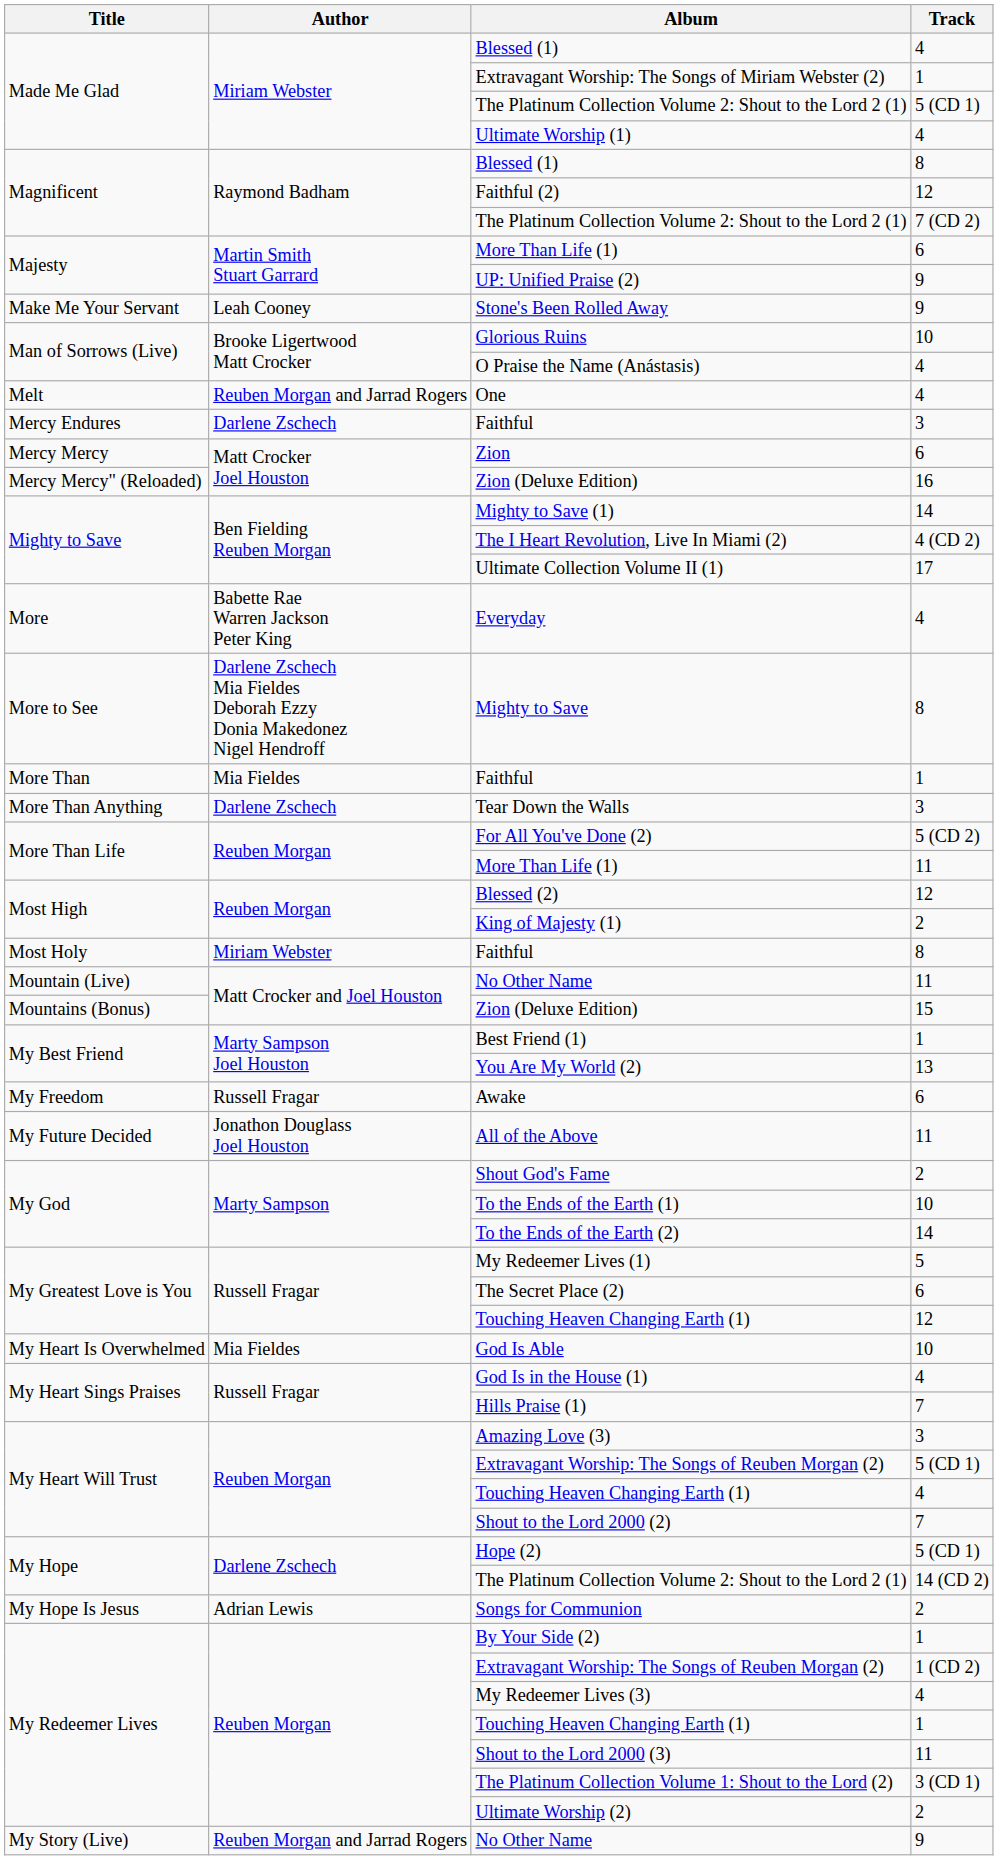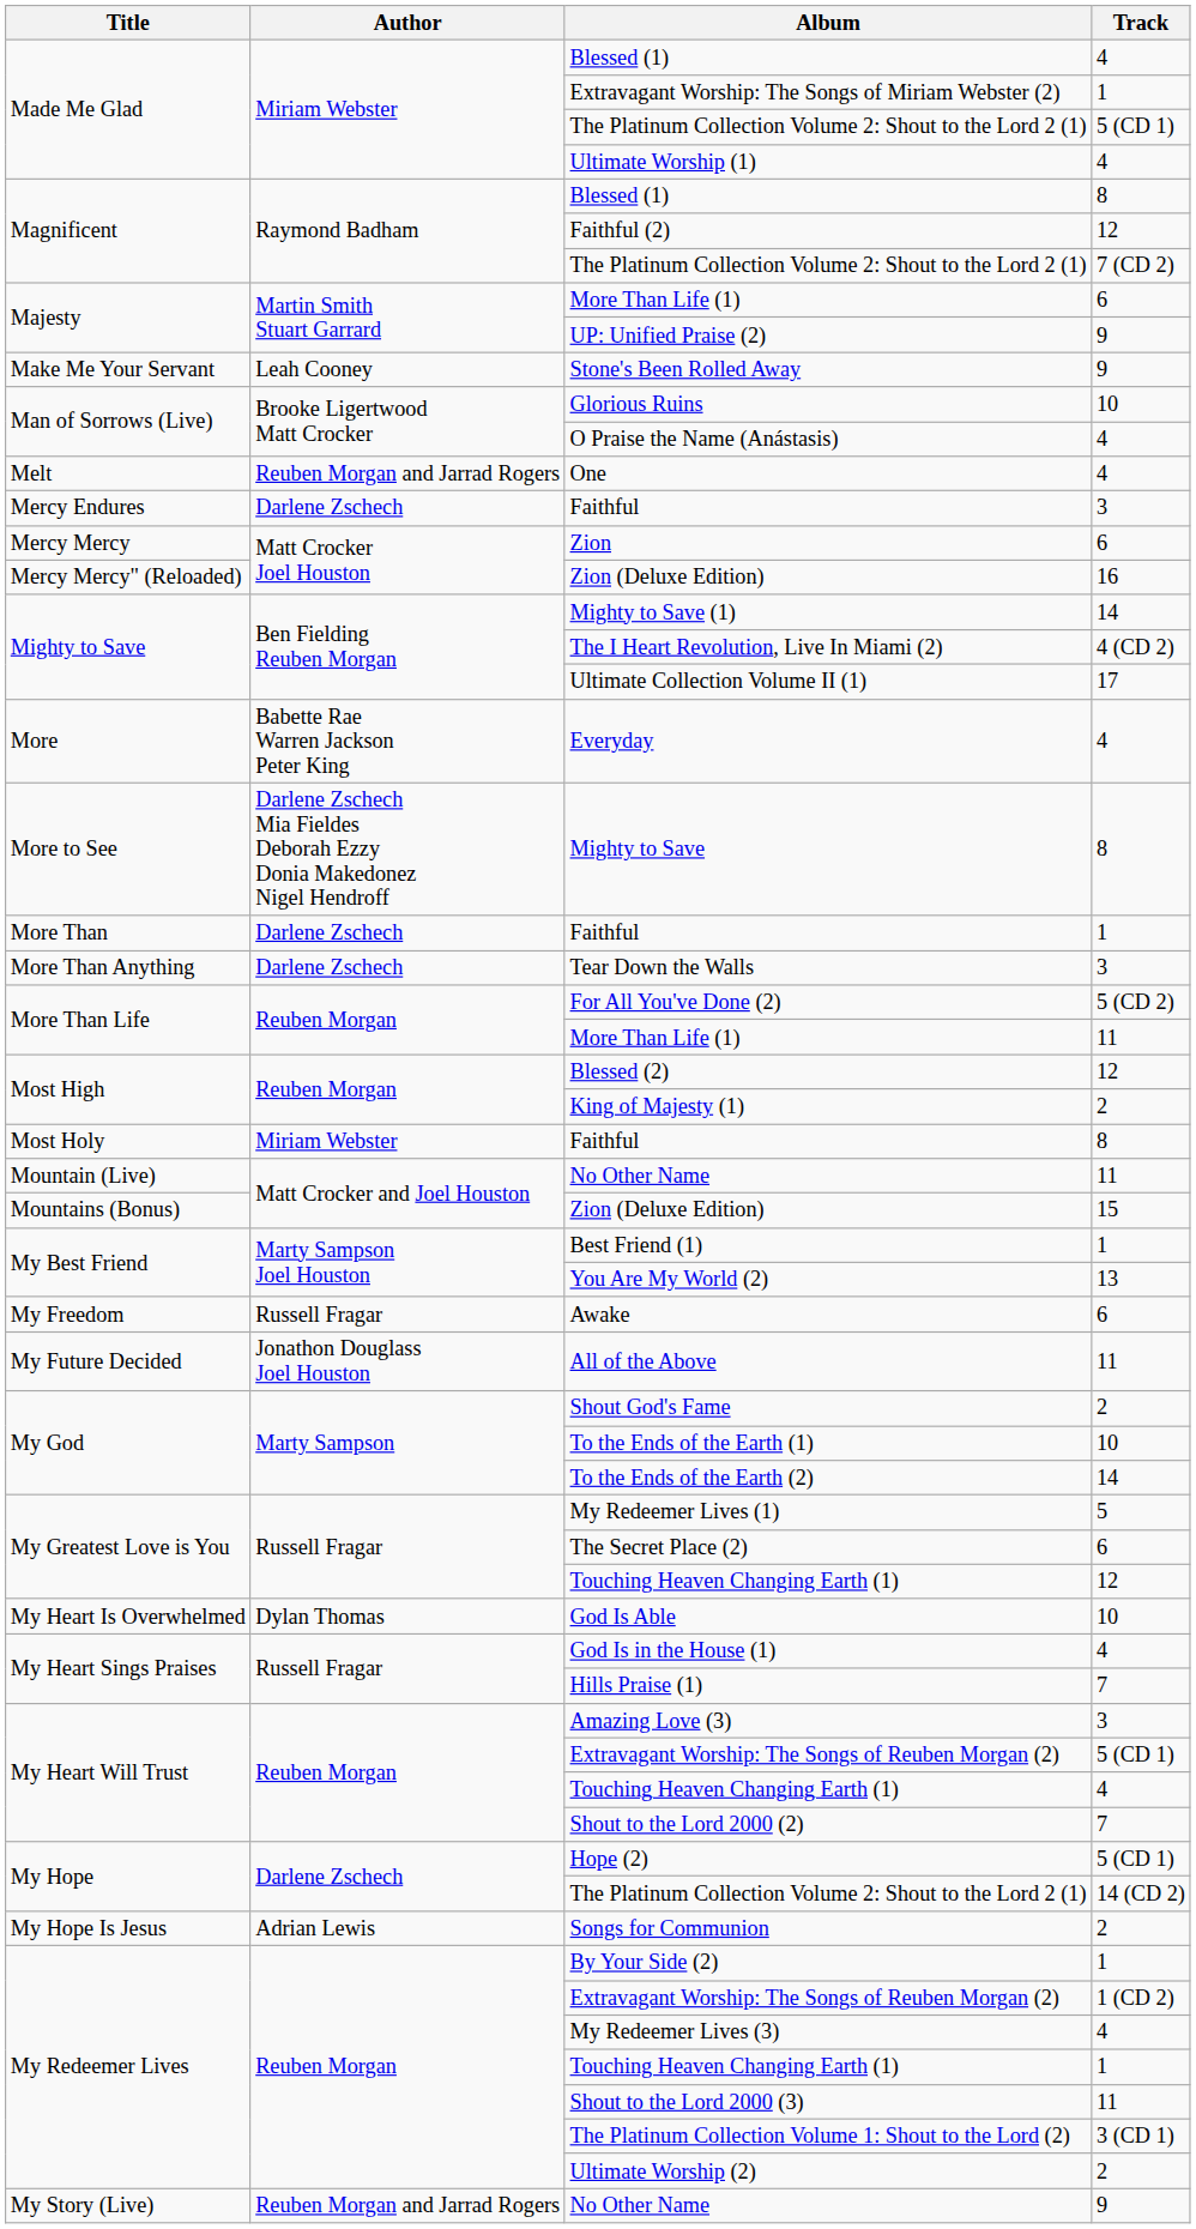 <table class="wikitable">
 <tr>
 <th>Title</th>
 <th>Author</th>
 <th>Album</th>
 <th>Track</th>
 </tr>
 <tr>
 <td rowspan="4">Made Me Glad</td>
 <td rowspan="4"><a href='#'>Miriam Webster</a></td>
 <td><a href='#'>Blessed</a> (1)</td>
 <td>4</td>
 </tr>
 <tr>
 <td>Extravagant Worship: The Songs of Miriam Webster (2)</td>
 <td>1</td>
 </tr>
 <tr>
 <td>The Platinum Collection Volume 2: Shout to the Lord 2 (1)</td>
 <td>5 (CD 1)</td>
 </tr>
 <tr>
 <td><a href='#'>Ultimate Worship</a> (1)</td>
 <td>4</td>
 </tr>
 <tr>
 <td rowspan="3">Magnificent</td>
 <td rowspan="3">Raymond Badham</td>
 <td><a href='#'>Blessed</a> (1)</td>
 <td>8</td>
 </tr>
 <tr>
 <td>Faithful (2)</td>
 <td>12</td>
 </tr>
 <tr>
 <td>The Platinum Collection Volume 2: Shout to the Lord 2 (1)</td>
 <td>7 (CD 2)</td>
 </tr>
 <tr>
 <td rowspan="2">Majesty</td>
 <td rowspan="2"><a href='#'>Martin Smith</a> <br> <a href='#'>Stuart Garrard</a></td>
 <td><a href='#'>More Than Life</a> (1)</td>
 <td>6</td>
 </tr>
 <tr>
 <td><a href='#'>UP: Unified Praise</a> (2)</td>
 <td>9</td>
 </tr>
 <tr>
 <td>Make Me Your Servant</td>
 <td>Leah Cooney</td>
 <td><a href='#'>Stone's Been Rolled Away</a></td>
 <td>9</td>
 </tr>
 <tr>
 <td rowspan="2">Man of Sorrows (Live)</td>
 <td rowspan="2">Brooke Ligertwood <br> Matt Crocker</td>
 <td><a href='#'>Glorious Ruins</a></td>
 <td>10</td>
 </tr>
 <tr>
 <td>O Praise the Name (Anástasis)</td>
 <td>4</td>
 </tr>
 <tr>
 <td>Melt</td>
 <td><a href='#'>Reuben Morgan</a> and Jarrad Rogers</td>
 <td>One</td>
 <td>4</td>
 </tr>
 <tr>
 <td>Mercy Endures</td>
 <td><a href='#'>Darlene Zschech</a></td>
 <td>Faithful</td>
 <td>3</td>
 </tr>
 <tr>
 <td>Mercy Mercy</td>
 <td rowspan="2">Matt Crocker <br> <a href='#'>Joel Houston</a></td>
 <td><a href='#'>Zion</a></td>
 <td>6</td>
 </tr>
 <tr>
 <td>Mercy Mercy" (Reloaded)</td>
 <td><a href='#'>Zion</a> (Deluxe Edition)</td>
 <td>16</td>
 </tr>
 <tr>
 <td rowspan="3"><a href='#'>Mighty to Save</a></td>
 <td rowspan="3">Ben Fielding <br> <a href='#'>Reuben Morgan</a></td>
 <td><a href='#'>Mighty to Save</a> (1)</td>
 <td>14</td>
 </tr>
 <tr>
 <td><a href='#'>The I Heart Revolution</a>, Live In Miami (2)</td>
 <td>4 (CD 2)</td>
 </tr>
 <tr>
 <td>Ultimate Collection Volume II (1)</td>
 <td>17</td>
 </tr>
 <tr>
 <td>More</td>
 <td>Babette Rae <br> Warren Jackson <br> Peter King</td>
 <td><a href='#'>Everyday</a></td>
 <td>4</td>
 </tr>
 <tr>
 <td>More to See</td>
 <td><a href='#'>Darlene Zschech</a> <br> Mia Fieldes <br> Deborah Ezzy <br> Donia Makedonez <br> Nigel Hendroff</td>
 <td><a href='#'>Mighty to Save</a></td>
 <td>8</td>
 </tr>
 <tr>
 <td>More Than</td>
-<td>Mia Fieldes</td>
+<td><a href='#'>Darlene Zschech</a></td>
 <td>Faithful</td>
 <td>1</td>
 </tr>
 <tr>
 <td>More Than Anything</td>
 <td><a href='#'>Darlene Zschech</a></td>
 <td>Tear Down the Walls</td>
 <td>3</td>
 </tr>
 <tr>
 <td rowspan="2">More Than Life</td>
 <td rowspan="2"><a href='#'>Reuben Morgan</a></td>
 <td><a href='#'>For All You've Done</a> (2)</td>
 <td>5 (CD 2)</td>
 </tr>
 <tr>
 <td><a href='#'>More Than Life</a> (1)</td>
 <td>11</td>
 </tr>
 <tr>
 <td rowspan="2">Most High</td>
 <td rowspan="2"><a href='#'>Reuben Morgan</a></td>
 <td><a href='#'>Blessed</a> (2)</td>
 <td>12</td>
 </tr>
 <tr>
 <td><a href='#'>King of Majesty</a> (1)</td>
 <td>2</td>
 </tr>
 <tr>
 <td>Most Holy</td>
 <td><a href='#'>Miriam Webster</a></td>
 <td>Faithful</td>
 <td>8</td>
 </tr>
 <tr>
 <td>Mountain (Live)</td>
 <td rowspan="2">Matt Crocker and <a href='#'>Joel Houston</a></td>
 <td><a href='#'>No Other Name</a></td>
 <td>11</td>
 </tr>
 <tr>
 <td>Mountains (Bonus)</td>
 <td><a href='#'>Zion</a> (Deluxe Edition)</td>
 <td>15</td>
 </tr>
 <tr>
 <td rowspan="2">My Best Friend</td>
 <td rowspan="2"><a href='#'>Marty Sampson</a> <br> <a href='#'>Joel Houston</a></td>
 <td>Best Friend (1)</td>
 <td>1</td>
 </tr>
 <tr>
 <td><a href='#'>You Are My World</a> (2)</td>
 <td>13</td>
 </tr>
 <tr>
 <td>My Freedom</td>
 <td>Russell Fragar</td>
 <td>Awake</td>
 <td>6</td>
 </tr>
 <tr>
 <td>My Future Decided</td>
 <td>Jonathon Douglass <br> <a href='#'>Joel Houston</a></td>
 <td><a href='#'>All of the Above</a></td>
 <td>11</td>
 </tr>
 <tr>
 <td rowspan="3">My God</td>
 <td rowspan="3"><a href='#'>Marty Sampson</a></td>
 <td><a href='#'>Shout God's Fame</a></td>
 <td>2</td>
 </tr>
 <tr>
 <td><a href='#'>To the Ends of the Earth</a> (1)</td>
 <td>10</td>
 </tr>
 <tr>
 <td><a href='#'>To the Ends of the Earth</a> (2)</td>
 <td>14</td>
 </tr>
 <tr>
 <td rowspan="3">My Greatest Love is You</td>
 <td rowspan="3">Russell Fragar</td>
 <td>My Redeemer Lives (1)</td>
 <td>5</td>
 </tr>
 <tr>
 <td>The Secret Place (2)</td>
 <td>6</td>
 </tr>
 <tr>
 <td><a href='#'>Touching Heaven Changing Earth</a> (1)</td>
 <td>12</td>
 </tr>
 <tr>
 <td>My Heart Is Overwhelmed</td>
-<td>Mia Fieldes</td>
+<td>Dylan Thomas</td>
 <td><a href='#'>God Is Able</a></td>
 <td>10</td>
 </tr>
 <tr>
 <td rowspan="2">My Heart Sings Praises</td>
 <td rowspan="2">Russell Fragar</td>
 <td><a href='#'>God Is in the House</a> (1)</td>
 <td>4</td>
 </tr>
 <tr>
 <td><a href='#'>Hills Praise</a> (1)</td>
 <td>7</td>
 </tr>
 <tr>
 <td rowspan="4">My Heart Will Trust</td>
 <td rowspan="4"><a href='#'>Reuben Morgan</a></td>
 <td><a href='#'>Amazing Love</a> (3)</td>
 <td>3</td>
 </tr>
 <tr>
 <td><a href='#'>Extravagant Worship: The Songs of Reuben Morgan</a> (2)</td>
 <td>5 (CD 1)</td>
 </tr>
 <tr>
 <td><a href='#'>Touching Heaven Changing Earth</a> (1)</td>
 <td>4</td>
 </tr>
 <tr>
 <td><a href='#'>Shout to the Lord 2000</a> (2)</td>
 <td>7</td>
 </tr>
 <tr>
 <td rowspan="2">My Hope</td>
 <td rowspan="2"><a href='#'>Darlene Zschech</a></td>
 <td><a href='#'>Hope</a> (2)</td>
 <td>5 (CD 1)</td>
 </tr>
 <tr>
 <td>The Platinum Collection Volume 2: Shout to the Lord 2 (1)</td>
 <td>14 (CD 2)</td>
 </tr>
 <tr>
 <td>My Hope Is Jesus</td>
 <td>Adrian Lewis</td>
 <td><a href='#'>Songs for Communion</a></td>
 <td>2</td>
 </tr>
 <tr>
 <td rowspan="7">My Redeemer Lives</td>
 <td rowspan="7"><a href='#'>Reuben Morgan</a></td>
 <td><a href='#'>By Your Side</a> (2)</td>
 <td>1</td>
 </tr>
 <tr>
 <td><a href='#'>Extravagant Worship: The Songs of Reuben Morgan</a> (2)</td>
 <td>1 (CD 2)</td>
 </tr>
 <tr>
 <td>My Redeemer Lives (3)</td>
 <td>4</td>
 </tr>
 <tr>
 <td><a href='#'>Touching Heaven Changing Earth</a> (1)</td>
 <td>1</td>
 </tr>
 <tr>
 <td><a href='#'>Shout to the Lord 2000</a> (3)</td>
 <td>11</td>
 </tr>
 <tr>
 <td><a href='#'>The Platinum Collection Volume 1: Shout to the Lord</a> (2)</td>
 <td>3 (CD 1)</td>
 </tr>
 <tr>
 <td><a href='#'>Ultimate Worship</a> (2)</td>
 <td>2</td>
 </tr>
 <tr>
 <td>My Story (Live)</td>
 <td><a href='#'>Reuben Morgan</a> and Jarrad Rogers</td>
 <td><a href='#'>No Other Name</a></td>
 <td>9</td>
 </tr>
 </table>
